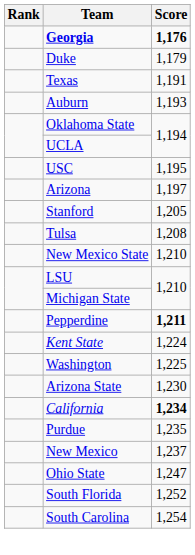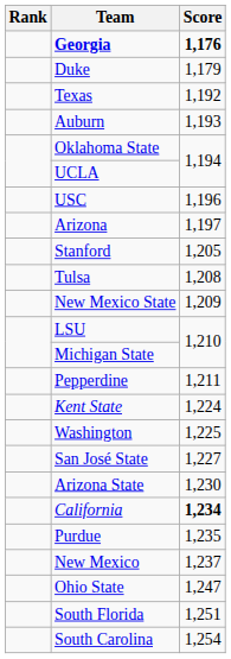 <table class="wikitable sortable" style="text-align:center">
 <tr>
 <th dat-sort-type=number>Rank</th>
 <th>Team</th>
 <th>Score</th>
 </tr>
 <tr>
 <td></td>
 <td align=left><strong><a href='#'>Georgia</a></strong></td>
 <td><strong>1,176</strong></td>
 </tr>
 <tr>
 <td></td>
 <td align=left><a href='#'>Duke</a></td>
 <td>1,179</td>
 </tr>
 <tr>
 <td></td>
 <td align=left><a href='#'>Texas</a></td>
-<td>1,191</td>
+<td>1,192</td>
 </tr>
 <tr>
 <td></td>
 <td align=left><a href='#'>Auburn</a></td>
 <td>1,193</td>
 </tr>
 <tr>
 <td rowspan=2></td>
 <td align=left><a href='#'>Oklahoma State</a></td>
 <td rowspan=2>1,194</td>
 </tr>
 <tr>
 <td align=left><a href='#'>UCLA</a></td>
 </tr>
 <tr>
 <td></td>
 <td align=left><a href='#'>USC</a></td>
-<td>1,195</td>
+<td>1,196</td>
 </tr>
 <tr>
 <td></td>
 <td align=left><a href='#'>Arizona</a></td>
 <td>1,197</td>
 </tr>
 <tr>
 <td></td>
 <td align=left><a href='#'>Stanford</a></td>
 <td>1,205</td>
 </tr>
 <tr>
 <td></td>
 <td align=left><a href='#'>Tulsa</a></td>
 <td>1,208</td>
 </tr>
 <tr>
 <td></td>
 <td align=left><a href='#'>New Mexico State</a></td>
-<td>1,210</td>
+<td>1,209</td>
 </tr>
 <tr>
 <td rowspan=2></td>
 <td align=left><a href='#'>LSU</a></td>
 <td rowspan=2>1,210</td>
 </tr>
 <tr>
 <td align=left><a href='#'>Michigan State</a></td>
 </tr>
 <tr>
 <td></td>
 <td align=left><a href='#'>Pepperdine</a></td>
-<td><strong>1,211</strong></td>
+<td>1,211</td>
 </tr>
 <tr>
 <td></td>
 <td align=left><em><a href='#'>Kent State</a></em></td>
 <td>1,224</td>
 </tr>
 <tr>
 <td></td>
 <td align=left><a href='#'>Washington</a></td>
 <td>1,225</td>
+</tr>
+<tr>
+<td></td>
+<td align=left><a href='#'>San José State</a></td>
+<td>1,227</td>
 </tr>
 <tr>
 <td></td>
 <td align=left><a href='#'>Arizona State</a></td>
 <td>1,230</td>
 </tr>
 <tr>
 <td></td>
 <td align=left><em><a href='#'>California</a></em></td>
 <td><strong>1,234</strong></td>
 </tr>
 <tr>
 <td></td>
 <td align=left><a href='#'>Purdue</a></td>
 <td>1,235</td>
 </tr>
 <tr>
 <td></td>
 <td align=left><a href='#'>New Mexico</a></td>
 <td>1,237</td>
 </tr>
 <tr>
 <td></td>
 <td align=left><a href='#'>Ohio State</a></td>
 <td>1,247</td>
 </tr>
 <tr>
 <td></td>
 <td align=left><a href='#'>South Florida</a></td>
-<td>1,252</td>
+<td>1,251</td>
 </tr>
 <tr>
 <td></td>
 <td align=left><a href='#'>South Carolina</a></td>
 <td>1,254</td>
 </tr>
 </table>
